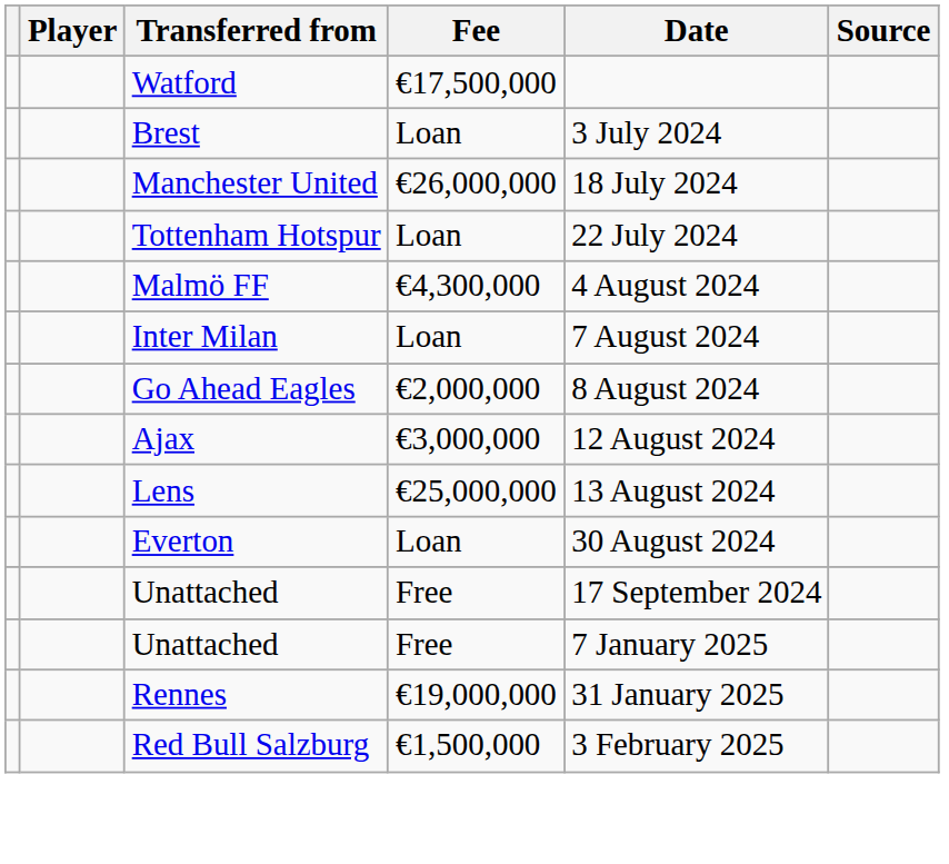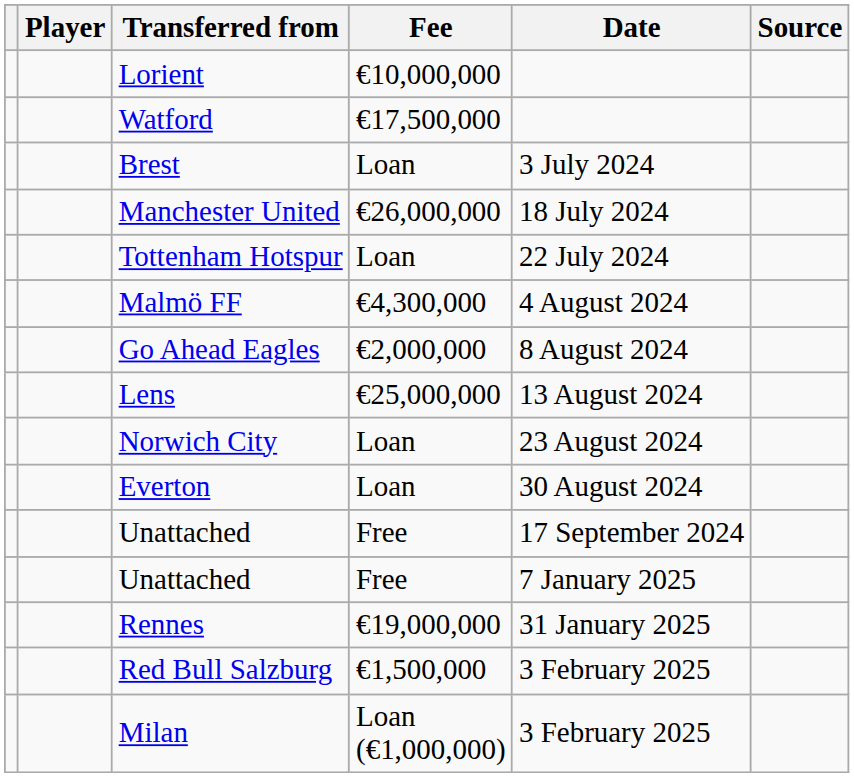 <table class="wikitable plainrowheaders sortable">
 <tr>
 <th></th>
 <th scope="col">Player</th>
 <th>Transferred from</th>
 <th style="width: 65px;">Fee</th>
 <th scope="col">Date</th>
 <th scope="col">Source</th>
+</tr>
+<tr>
+<td align="center"></td>
+<td></td>
+<td> <a href='#'>Lorient</a></td>
+<td>€10,000,000</td>
+<td></td>
+<td></td>
 </tr>
 <tr>
 <td align="center"></td>
 <td></td>
 <td> <a href='#'>Watford</a></td>
 <td>€17,500,000</td>
 <td></td>
 <td></td>
 </tr>
 <tr>
 <td align="center"></td>
 <td></td>
 <td> <a href='#'>Brest</a></td>
 <td>Loan</td>
 <td>3 July 2024</td>
 <td></td>
 </tr>
 <tr>
 <td align="center"></td>
 <td></td>
 <td> <a href='#'>Manchester United</a></td>
 <td>€26,000,000</td>
 <td>18 July 2024</td>
 <td></td>
 </tr>
 <tr>
 <td align="center"></td>
 <td></td>
 <td> <a href='#'>Tottenham Hotspur</a></td>
 <td>Loan</td>
 <td>22 July 2024</td>
 <td></td>
 </tr>
 <tr>
 <td align="center"></td>
 <td></td>
 <td> <a href='#'>Malmö FF</a></td>
 <td>€4,300,000</td>
 <td>4 August 2024</td>
 <td></td>
 </tr>
 <tr>
 <td align="center"></td>
 <td></td>
-<td> <a href='#'>Inter Milan</a></td>
-<td>Loan</td>
-<td>7 August 2024</td>
-<td></td>
-</tr>
-<tr>
-<td align="center"></td>
-<td></td>
 <td> <a href='#'>Go Ahead Eagles</a></td>
 <td>€2,000,000</td>
 <td>8 August 2024</td>
 <td></td>
 </tr>
 <tr>
 <td align="center"></td>
 <td></td>
-<td> <a href='#'>Ajax</a></td>
-<td>€3,000,000</td>
-<td>12 August 2024</td>
+<td> <a href='#'>Lens</a></td>
+<td>€25,000,000</td>
+<td>13 August 2024</td>
 <td></td>
 </tr>
 <tr>
 <td align="center"></td>
 <td></td>
-<td> <a href='#'>Lens</a></td>
-<td>€25,000,000</td>
-<td>13 August 2024</td>
+<td> <a href='#'>Norwich City</a></td>
+<td>Loan</td>
+<td>23 August 2024</td>
 <td></td>
 </tr>
 <tr>
 <td align="center"></td>
 <td></td>
 <td> <a href='#'>Everton</a></td>
 <td>Loan</td>
 <td>30 August 2024</td>
 <td></td>
 </tr>
 <tr>
 <td align="center"></td>
 <td></td>
 <td>Unattached</td>
 <td>Free</td>
 <td>17 September 2024</td>
 <td></td>
 </tr>
 <tr>
 <td align="center"></td>
 <td></td>
 <td>Unattached</td>
 <td>Free</td>
 <td>7 January 2025</td>
 <td></td>
 </tr>
 <tr>
 <td align="center"></td>
 <td></td>
 <td> <a href='#'>Rennes</a></td>
 <td>€19,000,000</td>
 <td>31 January 2025</td>
 <td></td>
 </tr>
 <tr>
 <td align="center"></td>
 <td></td>
 <td> <a href='#'>Red Bull Salzburg</a></td>
 <td>€1,500,000</td>
 <td>3 February 2025</td>
 <td></td>
 </tr>
+<tr>
+<td align="center"></td>
+<td></td>
+<td> <a href='#'>Milan</a></td>
+<td>Loan (€1,000,000)</td>
+<td>3 February 2025</td>
+<td></td>
+</tr>
 </table>
